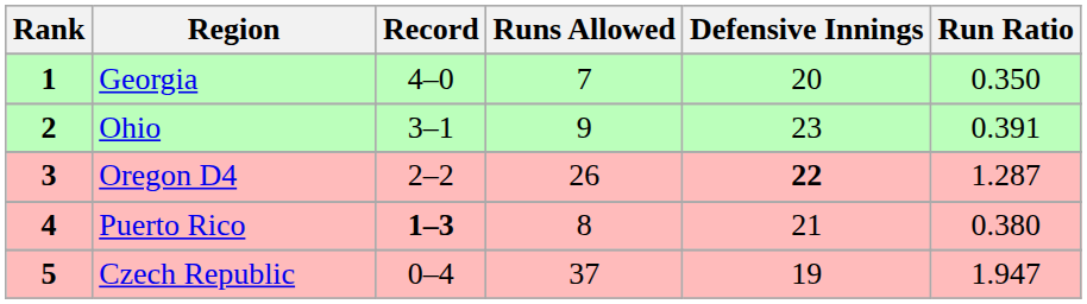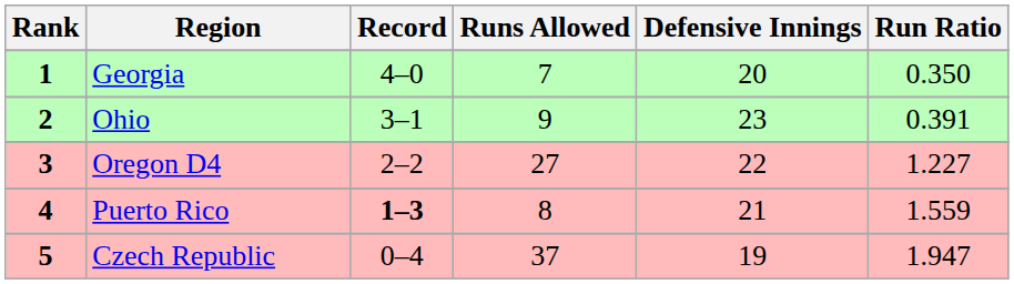 <table class="wikitable">
 <tr>
 <th>Rank</th>
 <th>Region</th>
 <th>Record</th>
 <th>Runs Allowed</th>
 <th>Defensive Innings</th>
 <th>Run Ratio</th>
 </tr>
 <tr>
 </tr>
 <tr bgcolor="bbffbb">
 <td align=center><strong>1</strong></td>
 <td align="left" width="120"> <a href='#'>Georgia</a></td>
 <td align=center>4–0</td>
 <td align=center>7</td>
 <td align=center>20</td>
 <td align=center>0.350</td>
 </tr>
 <tr>
 </tr>
 <tr bgcolor="bbffbb">
 <td align=center><strong>2</strong></td>
 <td align="left" width="140"> <a href='#'>Ohio</a></td>
 <td align=center>3–1</td>
 <td align=center>9</td>
 <td align=center>23</td>
 <td align=center>0.391</td>
 </tr>
 <tr>
 </tr>
 <tr bgcolor="ffbbbb">
 <td align=center><strong>3</strong></td>
 <td align="left" width="120"> <a href='#'>Oregon D4</a></td>
 <td align=center>2–2</td>
-<td align=center>26</td>
-<td align=center><strong>22</strong></td>
-<td align=center>1.287</td>
+<td align=center>27</td>
+<td align=center>22</td>
+<td align=center>1.227</td>
 </tr>
 <tr>
 </tr>
 <tr bgcolor="ffbbbb">
 <td align=center><strong>4</strong></td>
 <td align="left" width="120"> <a href='#'>Puerto Rico</a></td>
 <td align=center><strong>1–3</strong></td>
 <td align=center>8</td>
 <td align=center>21</td>
-<td align=center>0.380</td>
+<td align=center>1.559</td>
 </tr>
 <tr>
 </tr>
 <tr bgcolor="ffbbbb">
 <td align=center><strong>5</strong></td>
 <td align="left" width="120"> <a href='#'>Czech Republic</a></td>
 <td align=center>0–4</td>
 <td align=center>37</td>
 <td align=center>19</td>
 <td align=center>1.947</td>
 </tr>
 </table>
